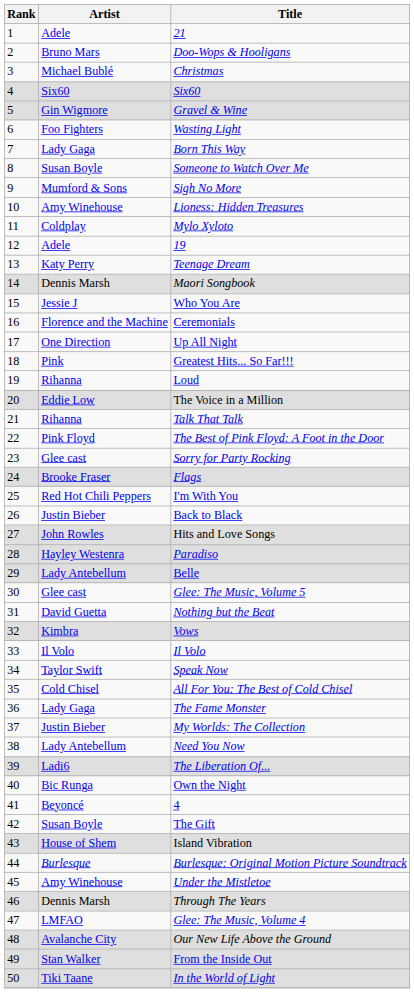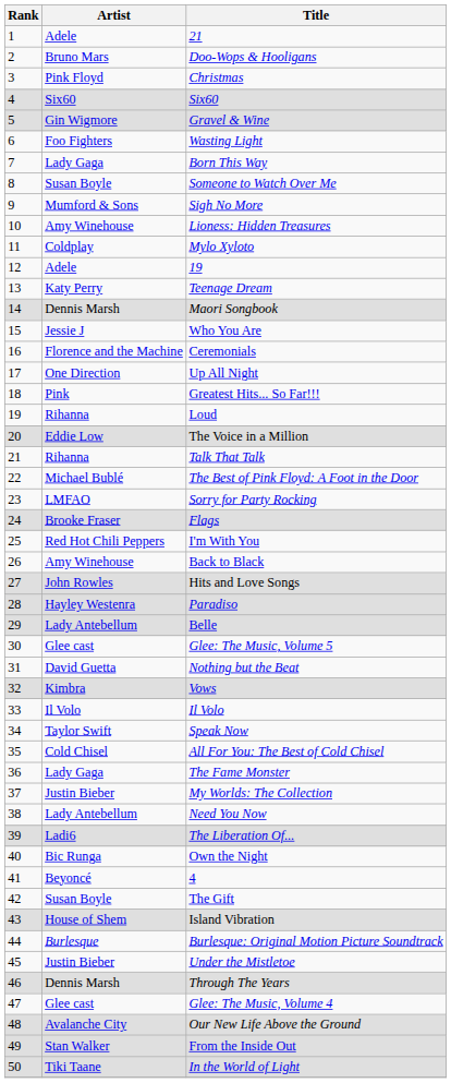 <table class="wikitable sortable">
 <tr>
 <th>Rank</th>
 <th>Artist</th>
 <th>Title</th>
 </tr>
 <tr>
 <td>1</td>
 <td><a href='#'>Adele</a></td>
 <td><em><a href='#'>21</a></em></td>
 </tr>
 <tr>
 <td>2</td>
 <td><a href='#'>Bruno Mars</a></td>
 <td><em><a href='#'>Doo-Wops & Hooligans</a></em></td>
 </tr>
 <tr>
 <td>3</td>
-<td><a href='#'>Michael Bublé</a></td>
+<td><a href='#'>Pink Floyd</a></td>
 <td><em><a href='#'>Christmas</a></em></td>
 </tr>
 <tr bgcolor="#DFDFDF">
 <td>4</td>
 <td><a href='#'>Six60</a></td>
 <td><em><a href='#'>Six60</a></em></td>
 </tr>
 <tr bgcolor="#DFDFDF">
 <td>5</td>
 <td><a href='#'>Gin Wigmore</a></td>
 <td><em><a href='#'>Gravel & Wine</a></em></td>
 </tr>
 <tr>
 <td>6</td>
 <td><a href='#'>Foo Fighters</a></td>
 <td><em><a href='#'>Wasting Light</a></em></td>
 </tr>
 <tr>
 <td>7</td>
 <td><a href='#'>Lady Gaga</a></td>
 <td><em><a href='#'>Born This Way</a></em></td>
 </tr>
 <tr>
 <td>8</td>
 <td><a href='#'>Susan Boyle</a></td>
 <td><em><a href='#'>Someone to Watch Over Me</a></em></td>
 </tr>
 <tr>
 <td>9</td>
 <td><a href='#'>Mumford & Sons</a></td>
 <td><em><a href='#'>Sigh No More</a></em></td>
 </tr>
 <tr>
 <td>10</td>
 <td><a href='#'>Amy Winehouse</a></td>
 <td><em><a href='#'>Lioness: Hidden Treasures</a></em></td>
 </tr>
 <tr>
 <td>11</td>
 <td><a href='#'>Coldplay</a></td>
 <td><em><a href='#'>Mylo Xyloto</a></em></td>
 </tr>
 <tr>
 <td>12</td>
 <td><a href='#'>Adele</a></td>
 <td><em><a href='#'>19</a></em></td>
 </tr>
 <tr>
 <td>13</td>
 <td><a href='#'>Katy Perry</a></td>
 <td><em><a href='#'>Teenage Dream</a></em></td>
 </tr>
 <tr bgcolor="#DFDFDF">
 <td>14</td>
 <td>Dennis Marsh</td>
 <td><em>Maori Songbook<strong></td>
 </tr>
 <tr>
 <td>15</td>
 <td><a href='#'>Jessie J</a></td>
 <td></em><a href='#'>Who You Are</a><em></td>
 </tr>
 <tr>
 <td>16</td>
 <td><a href='#'>Florence and the Machine</a></td>
 <td></em><a href='#'>Ceremonials</a><em></td>
 </tr>
 <tr>
 <td>17</td>
 <td><a href='#'>One Direction</a></td>
 <td></em><a href='#'>Up All Night</a><em></td>
 </tr>
 <tr>
 <td>18</td>
 <td><a href='#'>Pink</a></td>
 <td></em><a href='#'>Greatest Hits... So Far!!!</a><em></td>
 </tr>
 <tr>
 <td>19</td>
 <td><a href='#'>Rihanna</a></td>
 <td></em><a href='#'>Loud</a><em></td>
 </tr>
 <tr bgcolor="#DFDFDF">
 <td>20</td>
 <td><a href='#'>Eddie Low</a></td>
 <td></em>The Voice in a Million</strong></td>
 </tr>
 <tr>
 <td>21</td>
 <td><a href='#'>Rihanna</a></td>
 <td><em><a href='#'>Talk That Talk</a></em></td>
 </tr>
 <tr>
 <td>22</td>
-<td><a href='#'>Pink Floyd</a></td>
+<td><a href='#'>Michael Bublé</a></td>
 <td><em><a href='#'>The Best of Pink Floyd: A Foot in the Door</a></em></td>
 </tr>
 <tr>
 <td>23</td>
-<td><a href='#'>Glee cast</a></td>
+<td><a href='#'>LMFAO</a></td>
 <td><em><a href='#'>Sorry for Party Rocking</a></em></td>
 </tr>
 <tr bgcolor="#DFDFDF">
 <td>24</td>
 <td><a href='#'>Brooke Fraser</a></td>
 <td><em><a href='#'>Flags</a><strong></td>
 </tr>
 <tr>
 <td>25</td>
 <td><a href='#'>Red Hot Chili Peppers</a></td>
 <td></em><a href='#'>I'm With You</a><em></td>
 </tr>
 <tr>
 <td>26</td>
-<td><a href='#'>Justin Bieber</a></td>
+<td><a href='#'>Amy Winehouse</a></td>
 <td></em><a href='#'>Back to Black</a><em></td>
 </tr>
 <tr bgcolor="#DFDFDF">
 <td>27</td>
 <td><a href='#'>John Rowles</a></td>
 <td></em>Hits and Love Songs</strong></td>
 </tr>
 <tr bgcolor="#DFDFDF">
 <td>28</td>
 <td><a href='#'>Hayley Westenra</a></td>
 <td><em><a href='#'>Paradiso</a><strong></td>
 </tr>
 <tr bgcolor="#DFDFDF">
 <td>29</td>
 <td><a href='#'>Lady Antebellum</a></td>
 <td></em><a href='#'>Belle</a></strong></td>
 </tr>
 <tr>
 <td>30</td>
 <td><a href='#'>Glee cast</a></td>
 <td><em><a href='#'>Glee: The Music, Volume 5</a></em></td>
 </tr>
 <tr>
 <td>31</td>
 <td><a href='#'>David Guetta</a></td>
 <td><em><a href='#'>Nothing but the Beat</a></em></td>
 </tr>
 <tr bgcolor="#DFDFDF">
 <td>32</td>
 <td><a href='#'>Kimbra</a></td>
 <td><em><a href='#'>Vows</a></em></td>
 </tr>
 <tr>
 <td>33</td>
 <td><a href='#'>Il Volo</a></td>
 <td><em><a href='#'>Il Volo</a></em></td>
 </tr>
 <tr>
 <td>34</td>
 <td><a href='#'>Taylor Swift</a></td>
 <td><em><a href='#'>Speak Now</a></em></td>
 </tr>
 <tr>
 <td>35</td>
 <td><a href='#'>Cold Chisel</a></td>
 <td><em><a href='#'>All For You: The Best of Cold Chisel</a></em></td>
 </tr>
 <tr>
 <td>36</td>
 <td><a href='#'>Lady Gaga</a></td>
 <td><em><a href='#'>The Fame Monster</a></em></td>
 </tr>
 <tr>
 <td>37</td>
 <td><a href='#'>Justin Bieber</a></td>
 <td><em><a href='#'>My Worlds: The Collection</a></em></td>
 </tr>
 <tr>
 <td>38</td>
 <td><a href='#'>Lady Antebellum</a></td>
 <td><em><a href='#'>Need You Now</a></em></td>
 </tr>
 <tr bgcolor="#DFDFDF">
 <td>39</td>
 <td><a href='#'>Ladi6</a></td>
 <td><em><a href='#'>The Liberation Of...</a><strong></td>
 </tr>
 <tr>
 <td>40</td>
 <td><a href='#'>Bic Runga</a></td>
 <td></em><a href='#'>Own the Night</a><em></td>
 </tr>
 <tr>
 <td>41</td>
 <td><a href='#'>Beyoncé</a></td>
 <td></em><a href='#'>4</a><em></td>
 </tr>
 <tr>
 <td>42</td>
 <td><a href='#'>Susan Boyle</a></td>
 <td></em><a href='#'>The Gift</a><em></td>
 </tr>
 <tr bgcolor="#DFDFDF">
 <td>43</td>
 <td><a href='#'>House of Shem</a></td>
 <td></em>Island Vibration</strong></td>
 </tr>
 <tr>
 <td>44</td>
 <td><em><a href='#'>Burlesque</a></em></td>
 <td><em><a href='#'>Burlesque: Original Motion Picture Soundtrack</a></em></td>
 </tr>
 <tr>
 <td>45</td>
-<td><a href='#'>Amy Winehouse</a></td>
+<td><a href='#'>Justin Bieber</a></td>
 <td><em><a href='#'>Under the Mistletoe</a></em></td>
 </tr>
 <tr bgcolor="#DFDFDF">
 <td>46</td>
 <td>Dennis Marsh</td>
 <td><em>Through The Years</em></td>
 </tr>
 <tr>
 <td>47</td>
-<td><a href='#'>LMFAO</a></td>
+<td><a href='#'>Glee cast</a></td>
 <td><em><a href='#'>Glee: The Music, Volume 4</a></em></td>
 </tr>
 <tr bgcolor="#DFDFDF">
 <td>48</td>
 <td><a href='#'>Avalanche City</a></td>
 <td><em>Our New Life Above the Ground<strong></td>
 </tr>
 <tr bgcolor="#DFDFDF">
 <td>49</td>
 <td><a href='#'>Stan Walker</a></td>
 <td></em><a href='#'>From the Inside Out</a></strong></td>
 </tr>
 <tr bgcolor="#DFDFDF">
 <td>50</td>
 <td><a href='#'>Tiki Taane</a></td>
 <td><em><a href='#'>In the World of Light</a><strong></td>
 </tr>
 <tr>
 </tr>
 </table>
